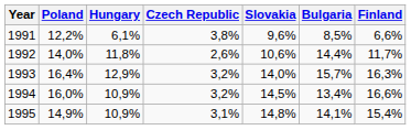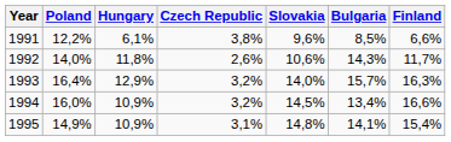 <table class="wikitable" style="font-size:90%;">
 <tr>
 <th>Year</th>
 <th><a href='#'>Poland</a></th>
 <th><a href='#'>Hungary</a></th>
 <th><a href='#'>Czech Republic</a></th>
 <th><a href='#'>Slovakia</a></th>
 <th><a href='#'>Bulgaria</a></th>
 <th><a href='#'>Finland</a></th>
 </tr>
 <tr -->
 <td align="center">1991</td>
 <td align="right">12,2%</td>
 <td align="right">6,1%</td>
 <td align="right">3,8%</td>
 <td align="right">9,6%</td>
 <td align="right">8,5%</td>
 <td align="right">6,6%</td>
 </tr>
 <tr -->
 <td align="center">1992</td>
 <td align="right">14,0%</td>
 <td align="right">11,8%</td>
 <td align="right">2,6%</td>
 <td align="right">10,6%</td>
-<td align="right">14,4%</td>
+<td align="right">14,3%</td>
 <td align="right">11,7%</td>
 </tr>
 <tr -->
 <td align="center">1993</td>
 <td align="right">16,4%</td>
 <td align="right">12,9%</td>
 <td align="right">3,2%</td>
 <td align="right">14,0%</td>
 <td align="right">15,7%</td>
 <td align="right">16,3%</td>
 </tr>
 <tr -->
 <td align="center">1994</td>
 <td align="right">16,0%</td>
 <td align="right">10,9%</td>
 <td align="right">3,2%</td>
 <td align="right">14,5%</td>
 <td align="right">13,4%</td>
 <td align="right">16,6%</td>
 </tr>
 <tr -->
 <td align="center">1995</td>
 <td align="right">14,9%</td>
 <td align="right">10,9%</td>
 <td align="right">3,1%</td>
 <td align="right">14,8%</td>
 <td align="right">14,1%</td>
 <td align="right">15,4%</td>
 </tr>
 </table>
